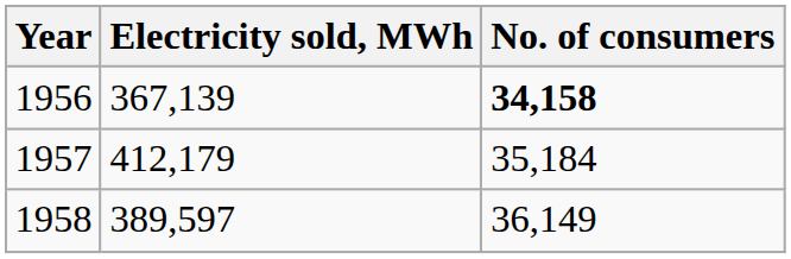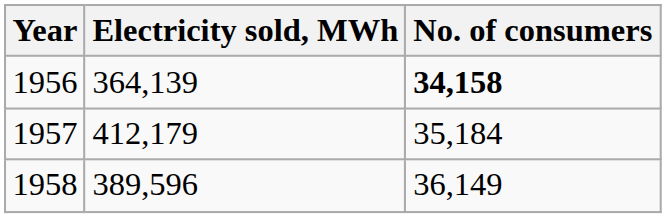 <table class="wikitable">
 <tr>
 <th>Year</th>
 <th>Electricity  sold, MWh</th>
 <th>No.  of consumers</th>
 </tr>
 <tr>
 <td>1956</td>
-<td>367,139</td>
+<td>364,139</td>
 <td><strong>34,158</strong></td>
 </tr>
 <tr>
 <td>1957</td>
 <td>412,179</td>
 <td>35,184</td>
 </tr>
 <tr>
 <td>1958</td>
-<td>389,597</td>
+<td>389,596</td>
 <td>36,149</td>
 </tr>
 </table>
